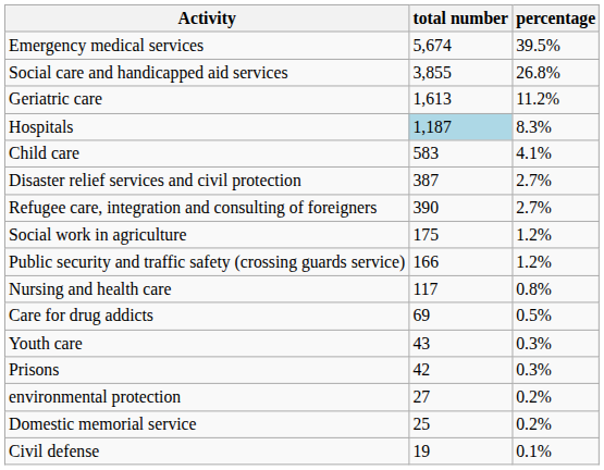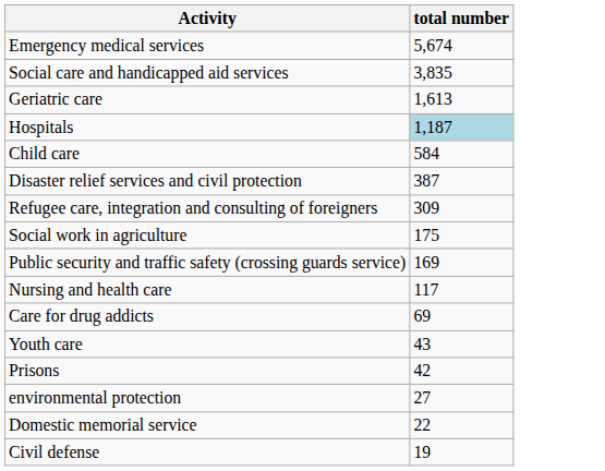 <table class="wikitable">
 <tr>
 <th>Activity</th>
 <th>total number</th>
-<th>percentage</th>
 </tr>
 <tr>
 <td>Emergency medical services</td>
 <td>5,674</td>
-<td>39.5%</td>
 </tr>
 <tr>
 <td>Social care and handicapped aid services</td>
-<td>3,855</td>
-<td>26.8%</td>
+<td>3,835</td>
 </tr>
 <tr>
 <td>Geriatric care</td>
 <td>1,613</td>
-<td>11.2%</td>
 </tr>
 <tr>
 <td>Hospitals</td>
 <td style="background: lightblue;">1,187</td>
-<td>8.3%</td>
 </tr>
 <tr>
 <td>Child care</td>
-<td>583</td>
-<td>4.1%</td>
+<td>584</td>
 </tr>
 <tr>
 <td>Disaster relief services and civil protection</td>
 <td>387</td>
-<td>2.7%</td>
 </tr>
 <tr>
 <td>Refugee care, integration and consulting of foreigners</td>
-<td>390</td>
-<td>2.7%</td>
+<td>309</td>
 </tr>
 <tr>
 <td>Social work in agriculture</td>
 <td>175</td>
-<td>1.2%</td>
 </tr>
 <tr>
 <td>Public security and traffic safety (crossing guards service)</td>
-<td>166</td>
-<td>1.2%</td>
+<td>169</td>
 </tr>
 <tr>
 <td>Nursing and health care</td>
 <td>117</td>
-<td>0.8%</td>
 </tr>
 <tr>
 <td>Care for drug addicts</td>
 <td>69</td>
-<td>0.5%</td>
 </tr>
 <tr>
 <td>Youth care</td>
 <td>43</td>
-<td>0.3%</td>
 </tr>
 <tr>
 <td>Prisons</td>
 <td>42</td>
-<td>0.3%</td>
 </tr>
 <tr>
 <td>environmental protection</td>
 <td>27</td>
-<td>0.2%</td>
 </tr>
 <tr>
 <td>Domestic memorial service</td>
-<td>25</td>
-<td>0.2%</td>
+<td>22</td>
 </tr>
 <tr>
 <td>Civil defense</td>
 <td>19</td>
-<td>0.1%</td>
 </tr>
 </table>
